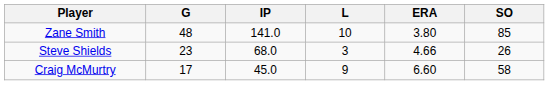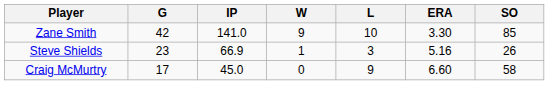 <table class="wikitable sortable">
 <tr>
 <th bgcolor="#DDDDFF" width="16%">Player</th>
 <th bgcolor="#DDDDFF" width="9%">G</th>
 <th bgcolor="#DDDDFF" width="9%">IP</th>
+<th bgcolor="#DDDDFF" width="9%">W</th>
 <th bgcolor="#DDDDFF" width="9%">L</th>
 <th bgcolor="#DDDDFF" width="9%">ERA</th>
 <th bgcolor="#DDDDFF" width="9%">SO</th>
 </tr>
 <tr align=center>
 <td><a href='#'>Zane Smith</a></td>
-<td>48</td>
+<td>42</td>
 <td>141.0</td>
+<td>9</td>
 <td>10</td>
-<td>3.80</td>
+<td>3.30</td>
 <td>85</td>
 </tr>
 <tr align=center>
 <td><a href='#'>Steve Shields</a></td>
 <td>23</td>
-<td>68.0</td>
+<td>66.9</td>
+<td>1</td>
 <td>3</td>
-<td>4.66</td>
+<td>5.16</td>
 <td>26</td>
 </tr>
 <tr align=center>
 <td><a href='#'>Craig McMurtry</a></td>
 <td>17</td>
 <td>45.0</td>
+<td>0</td>
 <td>9</td>
 <td>6.60</td>
 <td>58</td>
 </tr>
 </table>
